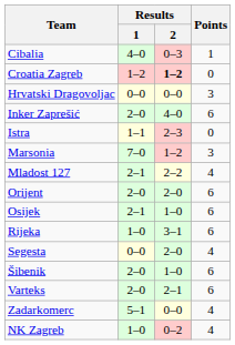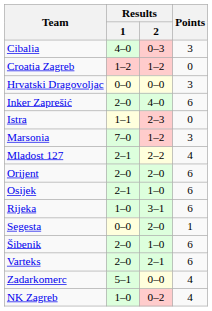 <table class="wikitable" style="text-align:center">
 <tr>
 <th rowspan=2>Team</th>
 <th colspan=2>Results</th>
 <th rowspan=2>Points</th>
 </tr>
 <tr>
 <th width=40>1</th>
 <th width=40>2</th>
 </tr>
 <tr>
 <td align=left><a href='#'>Cibalia</a></td>
 <td bgcolor="ddffdd">4–0</td>
 <td bgcolor="#ffcccc">0–3</td>
-<td>1</td>
+<td>3</td>
 </tr>
 <tr>
 <td align=left><a href='#'>Croatia Zagreb</a></td>
 <td bgcolor="ffcccc">1–2</td>
-<td bgcolor="ffcccc"><strong>1–2</strong></td>
+<td bgcolor="ffcccc">1–2</td>
 <td>0</td>
 </tr>
 <tr>
 <td align=left><a href='#'>Hrvatski Dragovoljac</a></td>
 <td bgcolor="#ffffdd">0–0</td>
 <td bgcolor="#ffffdd">0–0</td>
 <td>3</td>
 </tr>
 <tr>
 <td align=left><a href='#'>Inker Zaprešić</a></td>
 <td bgcolor="#ddffdd">2–0</td>
 <td bgcolor="#ddffdd">4–0</td>
 <td>6</td>
 </tr>
 <tr>
 <td align=left><a href='#'>Istra</a></td>
 <td bgcolor="#ffffdd">1–1</td>
 <td bgcolor="ffcccc">2–3</td>
 <td>0</td>
 </tr>
 <tr>
 <td align=left><a href='#'>Marsonia</a></td>
 <td bgcolor="#ddffdd">7–0</td>
 <td bgcolor="#ffcccc">1–2</td>
 <td>3</td>
 </tr>
 <tr>
 <td align=left><a href='#'>Mladost 127</a></td>
 <td bgcolor="ddffdd">2–1</td>
 <td bgcolor="#ffffdd">2–2</td>
 <td>4</td>
 </tr>
 <tr>
 <td align=left><a href='#'>Orijent</a></td>
 <td bgcolor="#ddffdd">2–0</td>
 <td bgcolor="#ddffdd">2–0</td>
 <td>6</td>
 </tr>
 <tr>
 <td align=left><a href='#'>Osijek</a></td>
 <td bgcolor="#ddffdd">2–1</td>
 <td bgcolor="#ddffdd">1–0</td>
 <td>6</td>
 </tr>
 <tr>
 <td align=left><a href='#'>Rijeka</a></td>
 <td bgcolor="#ddffdd">1–0</td>
 <td bgcolor="ddffdd">3–1</td>
 <td>6</td>
 </tr>
 <tr>
 <td align=left><a href='#'>Segesta</a></td>
 <td bgcolor="#ffffdd">0–0</td>
 <td bgcolor="#ddffdd">2–0</td>
-<td>4</td>
+<td>1</td>
 </tr>
 <tr>
 <td align=left><a href='#'>Šibenik</a></td>
 <td bgcolor="#ddffdd">2–0</td>
 <td bgcolor="#ddffdd">1–0</td>
 <td>6</td>
 </tr>
 <tr>
 <td align=left><a href='#'>Varteks</a></td>
 <td bgcolor="#ddffdd">2–0</td>
 <td bgcolor="#ddffdd">2–1</td>
 <td>6</td>
 </tr>
 <tr>
 <td align=left><a href='#'>Zadarkomerc</a></td>
 <td bgcolor="ddffdd">5–1</td>
 <td bgcolor="#ffffdd">0–0</td>
 <td>4</td>
 </tr>
 <tr>
 <td align=left><a href='#'>NK Zagreb</a></td>
 <td bgcolor="#ddffdd">1–0</td>
 <td bgcolor="#ffcccc">0–2</td>
 <td>4</td>
 </tr>
 </table>
